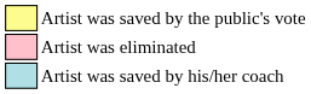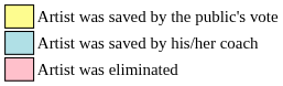 <table class="toccolours" style="font-size: 90%; white-space: nowrap;">
 <tr>
 <td style="background-color:#fdfc8f; border: 1px solid black">      </td>
 <td>Artist was saved by the public's vote</td>
 </tr>
 <tr>
+<td style="background-color:#B0E0E6; border: 1px solid black">      </td>
+<td>Artist was saved by his/her coach</td>
+</tr>
+<tr>
 <td style="background-color:pink; border: 1px solid black">      </td>
 <td>Artist was eliminated</td>
 </tr>
-<tr>
-<td style="background-color:#B0E0E6; border: 1px solid black">      </td>
-<td>Artist was saved by his/her coach</td>
-</tr>
 </table>
